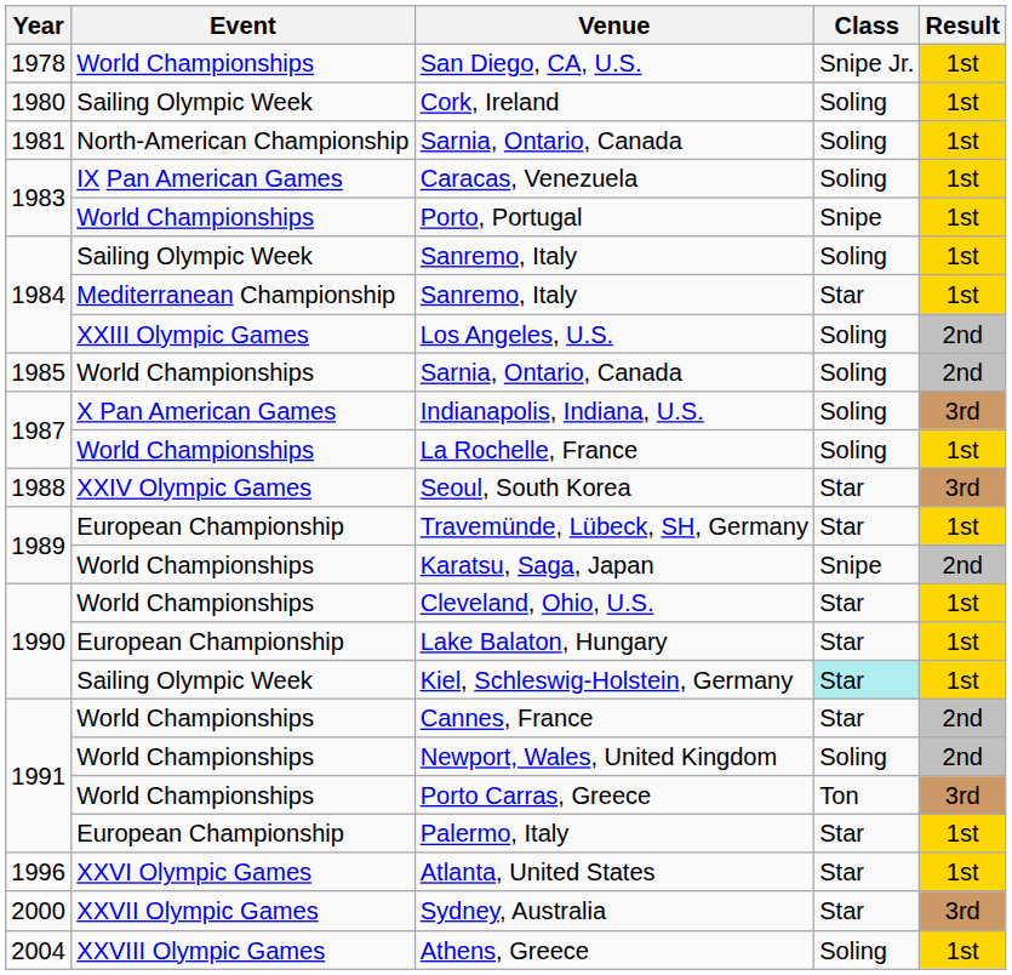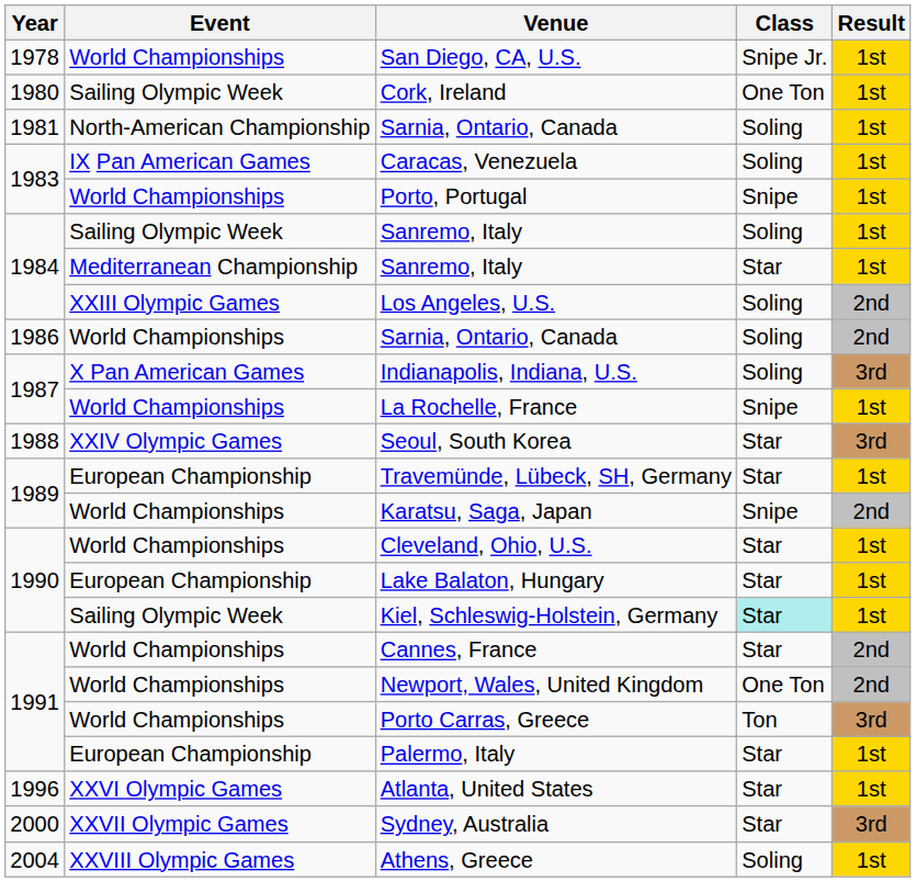 <table class="wikitable" style="font-size: 95%;">
 <tr>
 <th>Year</th>
 <th>Event</th>
 <th>Venue</th>
 <th>Class</th>
 <th>Result</th>
 </tr>
 <tr>
 <td>1978</td>
 <td><a href='#'>World Championships</a></td>
 <td><a href='#'>San Diego</a>, <a href='#'>CA</a>, <a href='#'>U.S.</a></td>
 <td>Snipe Jr.</td>
 <td bgcolor="gold" align="center">1st</td>
 </tr>
 <tr>
 <td>1980</td>
 <td>Sailing Olympic Week</td>
 <td><a href='#'>Cork</a>, Ireland</td>
-<td>Soling</td>
+<td>One Ton</td>
 <td bgcolor="gold" align="center">1st</td>
 </tr>
 <tr>
 <td>1981</td>
 <td>North-American Championship</td>
 <td><a href='#'>Sarnia</a>, <a href='#'>Ontario</a>, Canada</td>
 <td>Soling</td>
 <td bgcolor="gold" align="center">1st</td>
 </tr>
 <tr>
 <td rowspan="2">1983</td>
 <td><a href='#'>IX</a> <a href='#'>Pan American Games</a></td>
 <td><a href='#'>Caracas</a>, Venezuela</td>
 <td>Soling</td>
 <td bgcolor="gold" align="center">1st</td>
 </tr>
 <tr>
 <td><a href='#'>World Championships</a></td>
 <td><a href='#'>Porto</a>, Portugal</td>
 <td>Snipe</td>
 <td bgcolor="gold" align="center">1st</td>
 </tr>
 <tr>
 <td rowspan="3">1984</td>
 <td>Sailing Olympic Week</td>
 <td><a href='#'>Sanremo</a>, Italy</td>
 <td>Soling</td>
 <td bgcolor="gold" align="center">1st</td>
 </tr>
 <tr>
 <td><a href='#'>Mediterranean</a> Championship</td>
 <td><a href='#'>Sanremo</a>, Italy</td>
 <td>Star</td>
 <td bgcolor="gold" align="center">1st</td>
 </tr>
 <tr>
 <td><a href='#'>XXIII Olympic Games</a></td>
 <td><a href='#'>Los Angeles</a>, <a href='#'>U.S.</a></td>
 <td>Soling</td>
 <td bgcolor="silver" align="center">2nd</td>
 </tr>
 <tr>
-<td>1985</td>
+<td>1986</td>
 <td>World Championships</td>
 <td><a href='#'>Sarnia</a>, <a href='#'>Ontario</a>, Canada</td>
 <td>Soling</td>
 <td bgcolor="silver" align="center">2nd</td>
 </tr>
 <tr>
 <td rowspan="2">1987</td>
 <td><a href='#'>X Pan American Games</a></td>
 <td><a href='#'>Indianapolis</a>, <a href='#'>Indiana</a>, <a href='#'>U.S.</a></td>
 <td>Soling</td>
 <td bgcolor="cc9966" align="center">3rd</td>
 </tr>
 <tr>
 <td><a href='#'>World Championships</a></td>
 <td><a href='#'>La Rochelle</a>, France</td>
-<td>Soling</td>
+<td>Snipe</td>
 <td bgcolor="gold" align="center">1st</td>
 </tr>
 <tr>
 <td>1988</td>
 <td><a href='#'>XXIV Olympic Games</a></td>
 <td><a href='#'>Seoul</a>, South Korea</td>
 <td>Star</td>
 <td bgcolor="cc9966" align="center">3rd</td>
 </tr>
 <tr>
 <td rowspan="2">1989</td>
 <td>European Championship</td>
 <td><a href='#'>Travemünde</a>, <a href='#'>Lübeck</a>, <a href='#'>SH</a>, Germany</td>
 <td>Star</td>
 <td bgcolor="gold" align="center">1st</td>
 </tr>
 <tr>
 <td>World Championships</td>
 <td><a href='#'>Karatsu</a>, <a href='#'>Saga</a>, Japan</td>
 <td>Snipe</td>
 <td bgcolor="silver" align="center">2nd</td>
 </tr>
 <tr>
 <td rowspan="3">1990</td>
 <td>World Championships</td>
 <td><a href='#'>Cleveland</a>, <a href='#'>Ohio</a>, <a href='#'>U.S.</a></td>
 <td>Star</td>
 <td bgcolor="gold" align="center">1st</td>
 </tr>
 <tr>
 <td>European Championship</td>
 <td><a href='#'>Lake Balaton</a>, Hungary</td>
 <td>Star</td>
 <td bgcolor="gold" align="center">1st</td>
 </tr>
 <tr>
 <td>Sailing Olympic Week</td>
 <td><a href='#'>Kiel</a>, <a href='#'>Schleswig-Holstein</a>, Germany</td>
 <td style="background: paleturquoise;">Star</td>
 <td bgcolor="gold" align="center">1st</td>
 </tr>
 <tr>
 <td rowspan="4">1991</td>
 <td>World Championships</td>
 <td><a href='#'>Cannes</a>, France</td>
 <td>Star</td>
 <td bgcolor="silver" align="center">2nd</td>
 </tr>
 <tr>
 <td>World Championships</td>
 <td><a href='#'>Newport, Wales</a>, United Kingdom</td>
-<td>Soling</td>
+<td>One Ton</td>
 <td bgcolor="silver" align="center">2nd</td>
 </tr>
 <tr>
 <td>World Championships</td>
 <td><a href='#'>Porto Carras</a>, Greece</td>
 <td> Ton</td>
 <td bgcolor="cc9966" align="center">3rd</td>
 </tr>
 <tr>
 <td>European Championship</td>
 <td><a href='#'>Palermo</a>, Italy</td>
 <td>Star</td>
 <td bgcolor="gold" align="center">1st</td>
 </tr>
 <tr>
 <td rowspan="1">1996</td>
 <td><a href='#'>XXVI Olympic Games</a></td>
 <td><a href='#'>Atlanta</a>, United States</td>
 <td>Star</td>
 <td bgcolor="gold" align="center">1st</td>
 </tr>
 <tr>
 <td rowspan="1">2000</td>
 <td><a href='#'>XXVII Olympic Games</a></td>
 <td><a href='#'>Sydney</a>, Australia</td>
 <td>Star</td>
 <td bgcolor="cc9966" align="center">3rd</td>
 </tr>
 <tr>
 <td rowspan="1">2004</td>
 <td><a href='#'>XXVIII Olympic Games</a></td>
 <td><a href='#'>Athens</a>, Greece</td>
 <td>Soling</td>
 <td bgcolor="gold" align="center">1st</td>
 </tr>
 </table>
